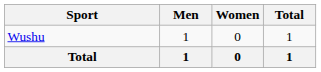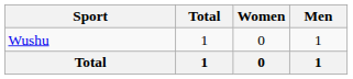 <table class="wikitable sortable" style="text-align:center;">
 <tr>
 <th width=180>Sport</th>
+<th width=55>Total</th>
+<th width=55>Women</th>
 <th width=55>Men</th>
-<th width=55>Women</th>
-<th width=55>Total</th>
 </tr>
 <tr>
 <td align=left><a href='#'>Wushu</a></td>
 <td>1</td>
 <td>0</td>
 <td>1</td>
 </tr>
 <tr>
 <th>Total</th>
 <th>1</th>
 <th>0</th>
 <th>1</th>
 </tr>
 </table>
